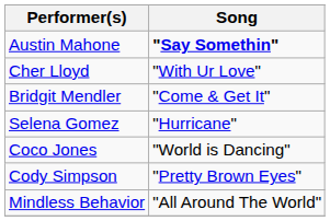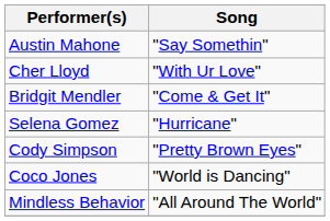 <table class="wikitable">
 <tr>
 </tr>
 <tr>
 <th>Performer(s)</th>
 <th>Song</th>
 </tr>
 <tr>
 <td><a href='#'>Austin Mahone</a></td>
-<td><strong>"<a href='#'>Say Somethin</a>"</strong></td>
+<td>"<a href='#'>Say Somethin</a>"</td>
 </tr>
 <tr>
 <td><a href='#'>Cher Lloyd</a></td>
 <td>"<a href='#'>With Ur Love</a>"</td>
 </tr>
 <tr>
 <td><a href='#'>Bridgit Mendler</a></td>
 <td>"<a href='#'>Come & Get It</a>"</td>
 </tr>
 <tr>
 <td><a href='#'>Selena Gomez</a></td>
 <td>"<a href='#'>Hurricane</a>"</td>
 </tr>
 <tr>
+<td><a href='#'>Cody Simpson</a></td>
+<td>"<a href='#'>Pretty Brown Eyes</a>"</td>
+</tr>
+<tr>
 <td><a href='#'>Coco Jones</a></td>
 <td>"World is Dancing"</td>
-</tr>
-<tr>
-<td><a href='#'>Cody Simpson</a></td>
-<td>"<a href='#'>Pretty Brown Eyes</a>"</td>
 </tr>
 <tr>
 <td><a href='#'>Mindless Behavior</a></td>
 <td>"All Around The World"</td>
 </tr>
 <tr>
 </tr>
 </table>
